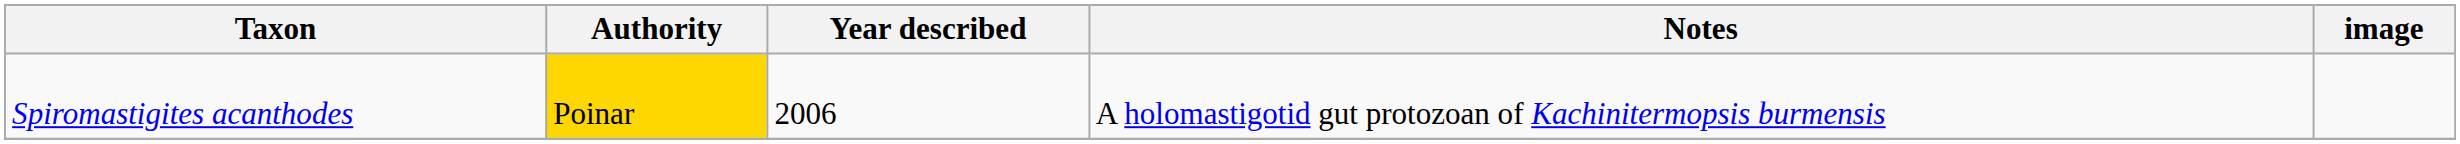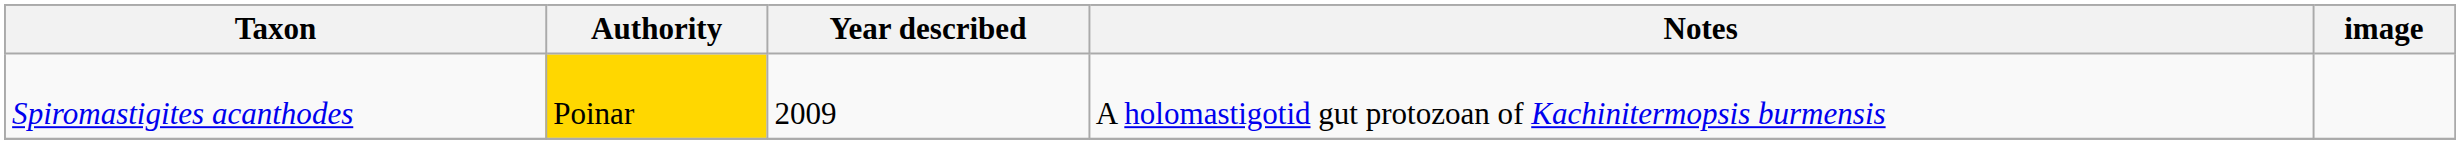 <table class="wikitable sortable" align="center" width="100%">
 <tr>
 <th>Taxon</th>
 <th>Authority</th>
 <th>Year described</th>
 <th>Notes</th>
 <th>image</th>
 </tr>
 <tr>
 <td><br><em><a href='#'>Spiromastigites acanthodes</a></em></td>
 <td style="background: gold;"><br>Poinar</td>
-<td><br>2006</td>
+<td><br>2009</td>
 <td><br>A <a href='#'>holomastigotid</a> gut protozoan of <em><a href='#'>Kachinitermopsis burmensis</a></em></td>
 <td><br></td>
 </tr>
 <tr>
 </tr>
 </table>
